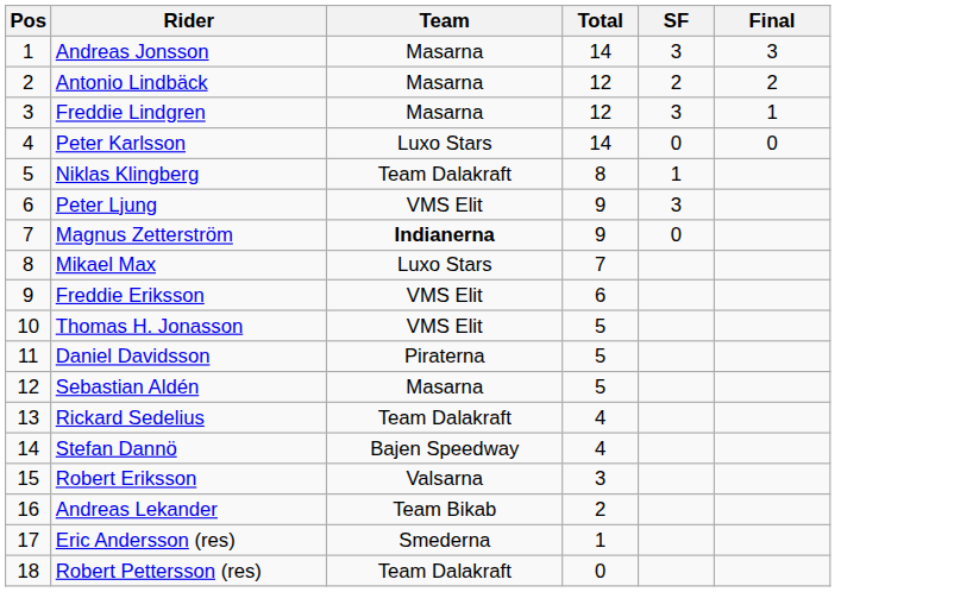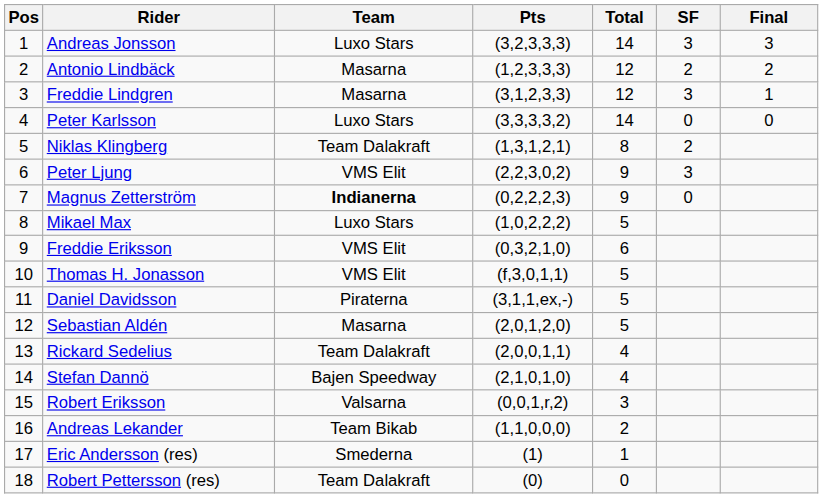 <table class=wikitable style="font-size:93%;">
 <tr>
 <th width=25px>Pos</th>
 <th width=200px>Rider</th>
 <th width=170px>Team</th>
+<th width=100px>Pts</th>
 <th width=50px>Total</th>
 <th width=50px>SF</th>
 <th width=80px>Final</th>
 </tr>
 <tr align=center>
 <td>1</td>
 <td align=left><a href='#'>Andreas Jonsson</a></td>
-<td>Masarna</td>
+<td>Luxo Stars</td>
+<td>(3,2,3,3,3)</td>
 <td>14</td>
 <td>3</td>
 <td>3</td>
 </tr>
 <tr align=center>
 <td>2</td>
 <td align=left><a href='#'>Antonio Lindbäck</a></td>
 <td>Masarna</td>
+<td>(1,2,3,3,3)</td>
 <td>12</td>
 <td>2</td>
 <td>2</td>
 </tr>
 <tr align=center>
 <td>3</td>
 <td align=left><a href='#'>Freddie Lindgren</a></td>
 <td>Masarna</td>
+<td>(3,1,2,3,3)</td>
 <td>12</td>
 <td>3</td>
 <td>1</td>
 </tr>
 <tr align=center>
 <td>4</td>
 <td align=left><a href='#'>Peter Karlsson</a></td>
 <td>Luxo Stars</td>
+<td>(3,3,3,3,2)</td>
 <td>14</td>
 <td>0</td>
 <td>0</td>
 </tr>
 <tr align=center>
 <td>5</td>
 <td align=left><a href='#'>Niklas Klingberg</a></td>
 <td>Team Dalakraft</td>
+<td>(1,3,1,2,1)</td>
 <td>8</td>
-<td>1</td>
+<td>2</td>
 <td></td>
 </tr>
 <tr align=center>
 <td>6</td>
 <td align=left><a href='#'>Peter Ljung</a></td>
 <td>VMS Elit</td>
+<td>(2,2,3,0,2)</td>
 <td>9</td>
 <td>3</td>
 <td></td>
 </tr>
 <tr align=center>
 <td>7</td>
 <td align=left><a href='#'>Magnus Zetterström</a></td>
 <td><strong>Indianerna</strong></td>
+<td>(0,2,2,2,3)</td>
 <td>9</td>
 <td>0</td>
 <td></td>
 </tr>
 <tr align=center>
 <td>8</td>
 <td align=left><a href='#'>Mikael Max</a></td>
 <td>Luxo Stars</td>
-<td>7</td>
+<td>(1,0,2,2,2)</td>
+<td>5</td>
 <td></td>
 <td></td>
 </tr>
 <tr align=center>
 <td>9</td>
 <td align=left><a href='#'>Freddie Eriksson</a></td>
 <td>VMS Elit</td>
+<td>(0,3,2,1,0)</td>
 <td>6</td>
 <td></td>
 <td></td>
 </tr>
 <tr align=center>
 <td>10</td>
 <td align=left><a href='#'>Thomas H. Jonasson</a></td>
 <td>VMS Elit</td>
+<td>(f,3,0,1,1)</td>
 <td>5</td>
 <td></td>
 <td></td>
 </tr>
 <tr align=center>
 <td>11</td>
 <td align=left><a href='#'>Daniel Davidsson</a></td>
 <td>Piraterna</td>
+<td>(3,1,1,ex,-)</td>
 <td>5</td>
 <td></td>
 <td></td>
 </tr>
 <tr align=center>
 <td>12</td>
 <td align=left><a href='#'>Sebastian Aldén</a></td>
 <td>Masarna</td>
+<td>(2,0,1,2,0)</td>
 <td>5</td>
 <td></td>
 <td></td>
 </tr>
 <tr align=center>
 <td>13</td>
 <td align=left><a href='#'>Rickard Sedelius</a></td>
 <td>Team Dalakraft</td>
+<td>(2,0,0,1,1)</td>
 <td>4</td>
 <td></td>
 <td></td>
 </tr>
 <tr align=center>
 <td>14</td>
 <td align=left><a href='#'>Stefan Dannö</a></td>
 <td>Bajen Speedway</td>
+<td>(2,1,0,1,0)</td>
 <td>4</td>
 <td></td>
 <td></td>
 </tr>
 <tr align=center>
 <td>15</td>
 <td align=left><a href='#'>Robert Eriksson</a></td>
 <td>Valsarna</td>
+<td>(0,0,1,r,2)</td>
 <td>3</td>
 <td></td>
 <td></td>
 </tr>
 <tr align=center>
 <td>16</td>
 <td align=left><a href='#'>Andreas Lekander</a></td>
 <td>Team Bikab</td>
+<td>(1,1,0,0,0)</td>
 <td>2</td>
 <td></td>
 <td></td>
 </tr>
 <tr align=center>
 <td>17</td>
 <td align=left><a href='#'>Eric Andersson</a> (res)</td>
 <td>Smederna</td>
+<td>(1)</td>
 <td>1</td>
 <td></td>
 <td></td>
 </tr>
 <tr align=center>
 <td>18</td>
 <td align=left><a href='#'>Robert Pettersson</a> (res)</td>
 <td>Team Dalakraft</td>
+<td>(0)</td>
 <td>0</td>
 <td></td>
 <td></td>
 </tr>
 </table>
